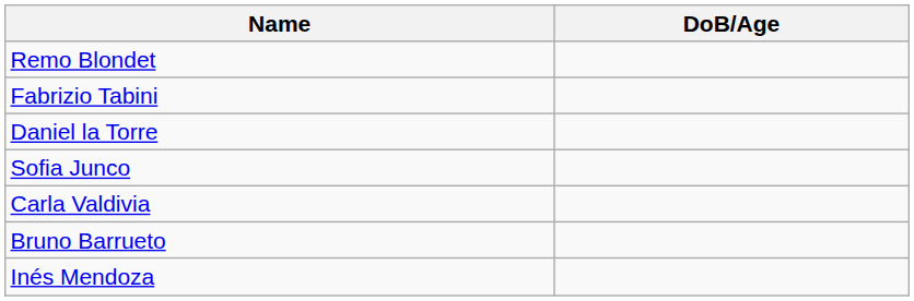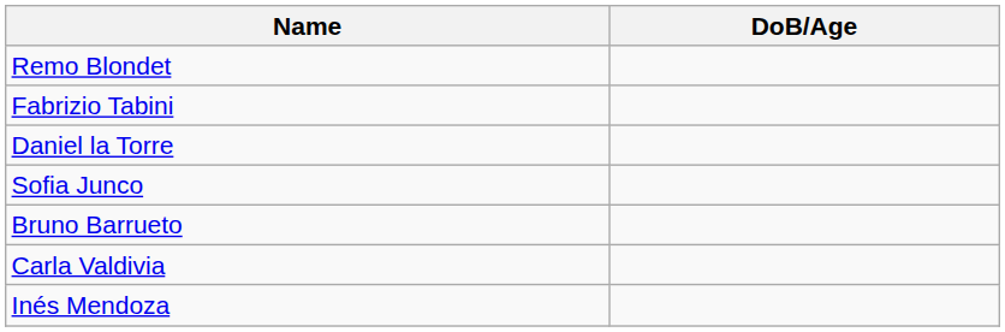 <table class="wikitable" style="width:600px; font-size:95%;">
 <tr>
 <th align="left">Name</th>
 <th align="left">DoB/Age</th>
 </tr>
 <tr>
 <td><a href='#'>Remo Blondet</a></td>
 <td></td>
 </tr>
 <tr>
 <td><a href='#'>Fabrizio Tabini</a></td>
 <td></td>
 </tr>
 <tr>
 <td><a href='#'>Daniel la Torre</a></td>
 <td></td>
 </tr>
 <tr>
 <td><a href='#'>Sofia Junco</a></td>
 <td></td>
 </tr>
 <tr>
-<td><a href='#'>Carla Valdivia</a></td>
+<td><a href='#'>Bruno Barrueto</a></td>
 <td></td>
 </tr>
 <tr>
-<td><a href='#'>Bruno Barrueto</a></td>
+<td><a href='#'>Carla Valdivia</a></td>
 <td></td>
 </tr>
 <tr>
 <td><a href='#'>Inés Mendoza</a></td>
 <td></td>
 </tr>
 </table>
